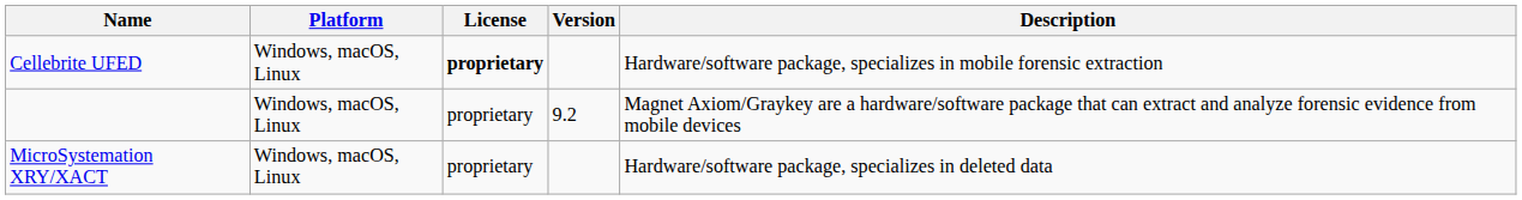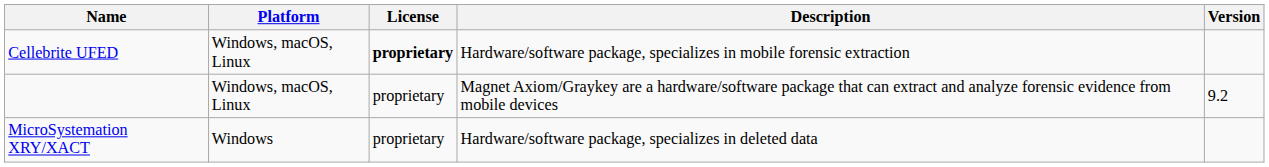 <table class="wikitable sortable" border="1">
 <tr>
 <th scope="col">Name</th>
 <th scope="col"><a href='#'>Platform</a></th>
 <th scope="col">License</th>
+<th scope="col" class="unsortable">Description</th>
 <th scope="col">Version</th>
-<th scope="col" class="unsortable">Description</th>
 </tr>
 <tr>
 <td><a href='#'>Cellebrite UFED</a></td>
 <td>Windows, macOS, Linux</td>
 <td><strong>proprietary</strong></td>
+<td>Hardware/software package, specializes in mobile forensic extraction</td>
 <td></td>
-<td>Hardware/software package, specializes in mobile forensic extraction</td>
 </tr>
 <tr>
 <td></td>
 <td>Windows, macOS, Linux</td>
 <td>proprietary</td>
+<td>Magnet Axiom/Graykey are a hardware/software package that can extract and analyze forensic evidence from mobile devices</td>
 <td>9.2</td>
-<td>Magnet Axiom/Graykey are a hardware/software package that can extract and analyze forensic evidence from mobile devices</td>
 </tr>
 <tr>
 <td><a href='#'>MicroSystemation XRY/XACT</a></td>
-<td>Windows, macOS, Linux</td>
+<td>Windows</td>
 <td>proprietary</td>
+<td>Hardware/software package, specializes in deleted data</td>
 <td></td>
-<td>Hardware/software package, specializes in deleted data</td>
 </tr>
 </table>
